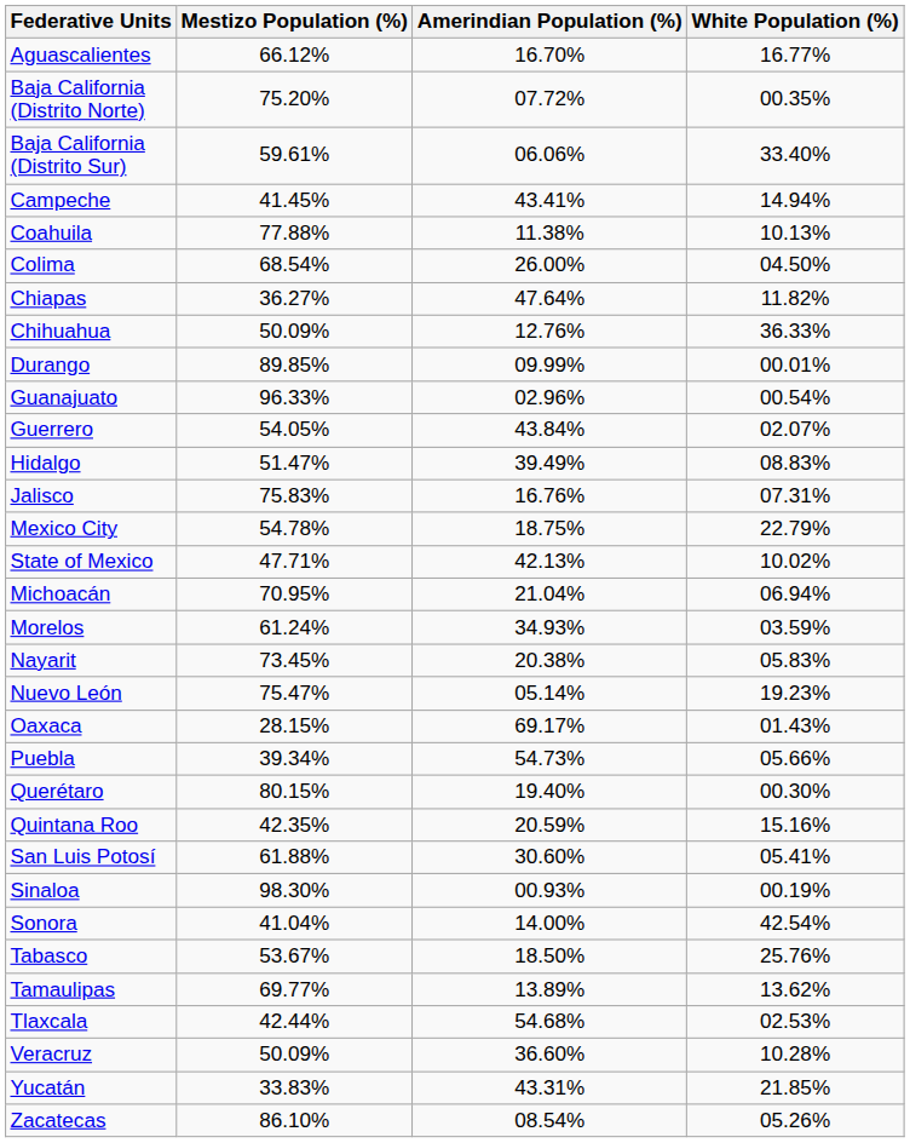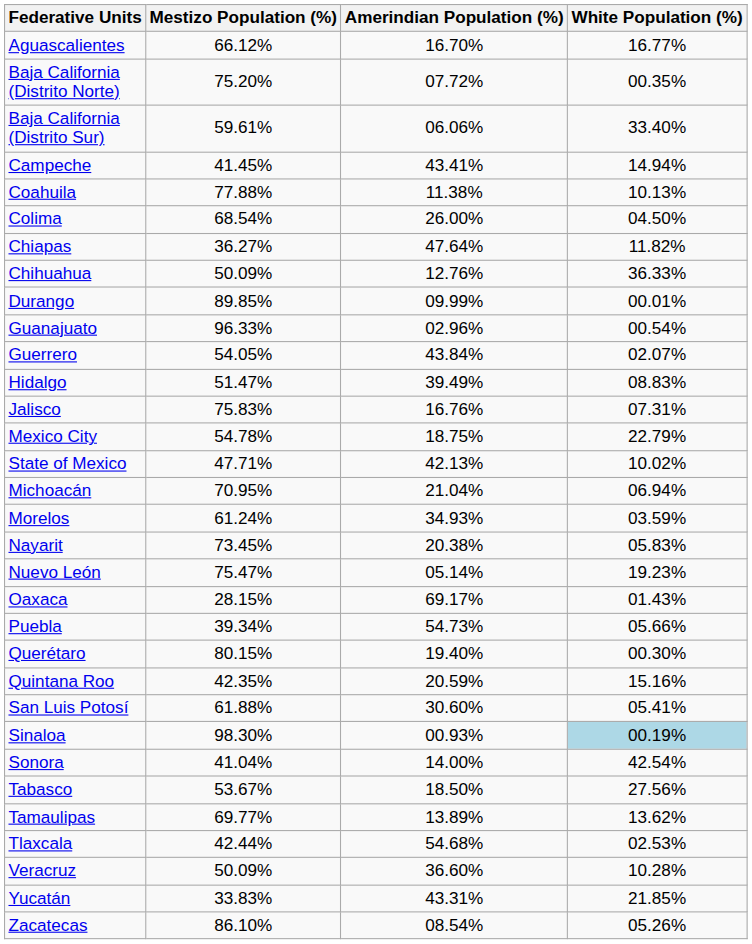 <table class="wikitable sortable" style="float:center; text-align:center;">
 <tr>
 <th>Federative Units</th>
 <th>Mestizo Population (%)</th>
 <th>Amerindian Population (%)</th>
 <th>White Population (%)</th>
 </tr>
 <tr>
 <td align="left"><a href='#'>Aguascalientes</a></td>
 <td>66.12%</td>
 <td>16.70%</td>
 <td>16.77%</td>
 </tr>
 <tr>
 <td align="left"><a href='#'>Baja California<br>(Distrito Norte)</a></td>
 <td>75.20%</td>
 <td>07.72%</td>
 <td>00.35%</td>
 </tr>
 <tr>
 <td align="left"><a href='#'>Baja California<br>(Distrito Sur)</a></td>
 <td>59.61%</td>
 <td>06.06%</td>
 <td>33.40%</td>
 </tr>
 <tr>
 <td align="left"><a href='#'>Campeche</a></td>
 <td>41.45%</td>
 <td>43.41%</td>
 <td>14.94%</td>
 </tr>
 <tr>
 <td align="left"><a href='#'>Coahuila</a></td>
 <td>77.88%</td>
 <td>11.38%</td>
 <td>10.13%</td>
 </tr>
 <tr>
 <td align="left"><a href='#'>Colima</a></td>
 <td>68.54%</td>
 <td>26.00%</td>
 <td>04.50%</td>
 </tr>
 <tr>
 <td align="left"><a href='#'>Chiapas</a></td>
 <td>36.27%</td>
 <td>47.64%</td>
 <td>11.82%</td>
 </tr>
 <tr>
 <td align="left"><a href='#'>Chihuahua</a></td>
 <td>50.09%</td>
 <td>12.76%</td>
 <td>36.33%</td>
 </tr>
 <tr>
 <td align="left"><a href='#'>Durango</a></td>
 <td>89.85%</td>
 <td>09.99%</td>
 <td>00.01%</td>
 </tr>
 <tr>
 <td align="left"><a href='#'>Guanajuato</a></td>
 <td>96.33%</td>
 <td>02.96%</td>
 <td>00.54%</td>
 </tr>
 <tr>
 <td align="left"><a href='#'>Guerrero</a></td>
 <td>54.05%</td>
 <td>43.84%</td>
 <td>02.07%</td>
 </tr>
 <tr>
 <td align="left"><a href='#'>Hidalgo</a></td>
 <td>51.47%</td>
 <td>39.49%</td>
 <td>08.83%</td>
 </tr>
 <tr>
 <td align="left"><a href='#'>Jalisco</a></td>
 <td>75.83%</td>
 <td>16.76%</td>
 <td>07.31%</td>
 </tr>
 <tr>
 <td align="left"><a href='#'>Mexico City</a></td>
 <td>54.78%</td>
 <td>18.75%</td>
 <td>22.79%</td>
 </tr>
 <tr>
 <td align="left"><a href='#'>State of Mexico</a></td>
 <td>47.71%</td>
 <td>42.13%</td>
 <td>10.02%</td>
 </tr>
 <tr>
 <td align="left"><a href='#'>Michoacán</a></td>
 <td>70.95%</td>
 <td>21.04%</td>
 <td>06.94%</td>
 </tr>
 <tr>
 <td align="left"><a href='#'>Morelos</a></td>
 <td>61.24%</td>
 <td>34.93%</td>
 <td>03.59%</td>
 </tr>
 <tr>
 <td align="left"><a href='#'>Nayarit</a></td>
 <td>73.45%</td>
 <td>20.38%</td>
 <td>05.83%</td>
 </tr>
 <tr>
 <td align="left"><a href='#'>Nuevo León</a></td>
 <td>75.47%</td>
 <td>05.14%</td>
 <td>19.23%</td>
 </tr>
 <tr>
 <td align="left"><a href='#'>Oaxaca</a></td>
 <td>28.15%</td>
 <td>69.17%</td>
 <td>01.43%</td>
 </tr>
 <tr>
 <td align="left"><a href='#'>Puebla</a></td>
 <td>39.34%</td>
 <td>54.73%</td>
 <td>05.66%</td>
 </tr>
 <tr>
 <td align="left"><a href='#'>Querétaro</a></td>
 <td>80.15%</td>
 <td>19.40%</td>
 <td>00.30%</td>
 </tr>
 <tr>
 <td align="left"><a href='#'>Quintana Roo</a></td>
 <td>42.35%</td>
 <td>20.59%</td>
 <td>15.16%</td>
 </tr>
 <tr>
 <td align="left"><a href='#'>San Luis Potosí</a></td>
 <td>61.88%</td>
 <td>30.60%</td>
 <td>05.41%</td>
 </tr>
 <tr>
 <td align="left"><a href='#'>Sinaloa</a></td>
 <td>98.30%</td>
 <td>00.93%</td>
-<td>00.19%</td>
+<td style="background: lightblue;">00.19%</td>
 </tr>
 <tr>
 <td align="left"><a href='#'>Sonora</a></td>
 <td>41.04%</td>
 <td>14.00%</td>
 <td>42.54%</td>
 </tr>
 <tr>
 <td align="left"><a href='#'>Tabasco</a></td>
 <td>53.67%</td>
 <td>18.50%</td>
-<td>25.76%</td>
+<td>27.56%</td>
 </tr>
 <tr>
 <td align="left"><a href='#'>Tamaulipas</a></td>
 <td>69.77%</td>
 <td>13.89%</td>
 <td>13.62%</td>
 </tr>
 <tr>
 <td align="left"><a href='#'>Tlaxcala</a></td>
 <td>42.44%</td>
 <td>54.68%</td>
 <td>02.53%</td>
 </tr>
 <tr>
 <td align="left"><a href='#'>Veracruz</a></td>
 <td>50.09%</td>
 <td>36.60%</td>
 <td>10.28%</td>
 </tr>
 <tr>
 <td align="left"><a href='#'>Yucatán</a></td>
 <td>33.83%</td>
 <td>43.31%</td>
 <td>21.85%</td>
 </tr>
 <tr>
 <td align="left"><a href='#'>Zacatecas</a></td>
 <td>86.10%</td>
 <td>08.54%</td>
 <td>05.26%</td>
 </tr>
 </table>
